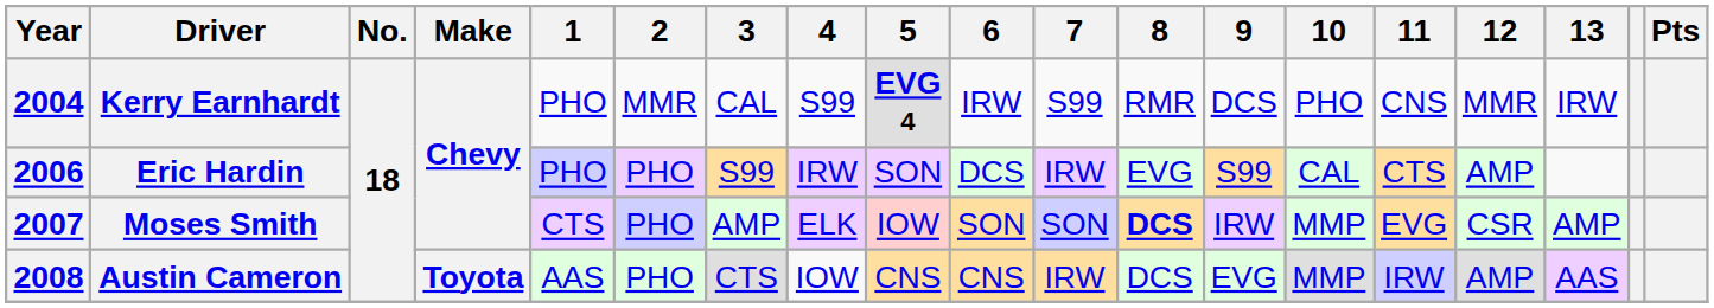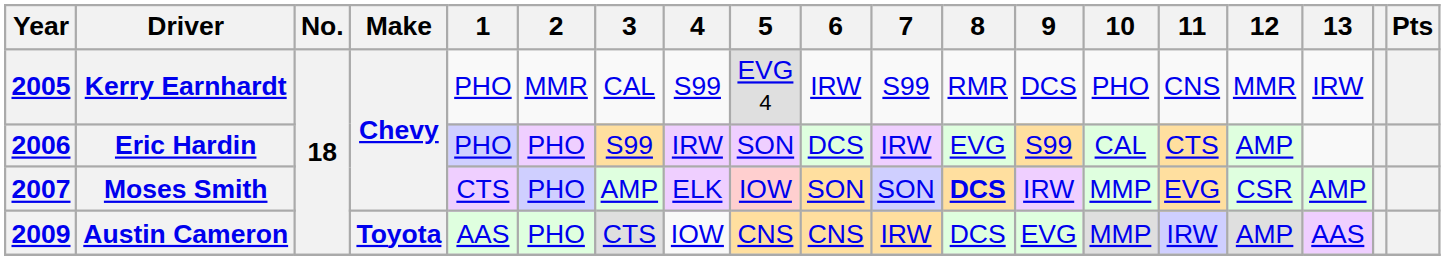 <table class="wikitable" style="text-align:center; font-size:75%">
 <tr>
 <th>Year</th>
 <th>Driver</th>
 <th>No.</th>
 <th>Make</th>
 <th>1</th>
 <th>2</th>
 <th>3</th>
 <th>4</th>
 <th>5</th>
 <th>6</th>
 <th>7</th>
 <th>8</th>
 <th>9</th>
 <th>10</th>
 <th>11</th>
 <th>12</th>
 <th>13</th>
 <th></th>
 <th>Pts</th>
 </tr>
 <tr>
-<th><a href='#'>2004</a></th>
+<th><a href='#'>2005</a></th>
 <th><a href='#'>Kerry Earnhardt</a></th>
 <th rowspan=4>18</th>
 <th rowspan=3><a href='#'>Chevy</a></th>
 <td><a href='#'>PHO</a></td>
 <td><a href='#'>MMR</a></td>
 <td><a href='#'>CAL</a></td>
 <td><a href='#'>S99</a></td>
-<td style="background:#DFDFDF;"><strong><a href='#'>EVG</a><br><small>4</small></strong></td>
+<td style="background:#DFDFDF;"><a href='#'>EVG</a><br><small>4</small></td>
 <td><a href='#'>IRW</a></td>
 <td><a href='#'>S99</a></td>
 <td><a href='#'>RMR</a></td>
 <td><a href='#'>DCS</a></td>
 <td><a href='#'>PHO</a></td>
 <td><a href='#'>CNS</a></td>
 <td><a href='#'>MMR</a></td>
 <td><a href='#'>IRW</a></td>
 <th></th>
 <th></th>
 </tr>
 <tr>
 <th><a href='#'>2006</a></th>
 <th><a href='#'>Eric Hardin</a></th>
 <td style="background:#CFCFFF;"><a href='#'>PHO</a><br></td>
 <td style="background:#EFCFFF;"><a href='#'>PHO</a><br></td>
 <td style="background:#FFDF9F;"><a href='#'>S99</a><br></td>
 <td style="background:#EFCFFF;"><a href='#'>IRW</a><br></td>
 <td style="background:#EFCFFF;"><a href='#'>SON</a><br></td>
 <td style="background:#DFFFDF;"><a href='#'>DCS</a><br></td>
 <td style="background:#EFCFFF;"><a href='#'>IRW</a><br></td>
 <td style="background:#DFFFDF;"><a href='#'>EVG</a><br></td>
 <td style="background:#FFDF9F;"><a href='#'>S99</a><br></td>
 <td style="background:#DFFFDF;"><a href='#'>CAL</a><br></td>
 <td style="background:#FFDF9F;"><a href='#'>CTS</a><br></td>
 <td style="background:#DFFFDF;"><a href='#'>AMP</a><br></td>
 <td></td>
 <th></th>
 <th></th>
 </tr>
 <tr>
 <th><a href='#'>2007</a></th>
 <th><a href='#'>Moses Smith</a></th>
 <td style="background:#EFCFFF;"><a href='#'>CTS</a><br></td>
 <td style="background:#CFCFFF;"><a href='#'>PHO</a><br></td>
 <td style="background:#DFFFDF;"><a href='#'>AMP</a><br></td>
 <td style="background:#EFCFFF;"><a href='#'>ELK</a><br></td>
 <td style="background:#FFCFCF;"><a href='#'>IOW</a><br></td>
 <td style="background:#FFDF9F;"><a href='#'>SON</a><br></td>
 <td style="background:#CFCFFF;"><a href='#'>SON</a><br></td>
 <td style="background:#FFDF9F;"><strong><a href='#'>DCS</a><br></strong></td>
 <td style="background:#EFCFFF;"><a href='#'>IRW</a><br></td>
 <td style="background:#DFFFDF;"><a href='#'>MMP</a><br></td>
 <td style="background:#FFDF9F;"><a href='#'>EVG</a><br></td>
 <td style="background:#DFFFDF;"><a href='#'>CSR</a><br></td>
 <td style="background:#DFFFDF;"><a href='#'>AMP</a><br></td>
 <th></th>
 <th></th>
 </tr>
 <tr>
-<th><a href='#'>2008</a></th>
+<th><a href='#'>2009</a></th>
 <th><a href='#'>Austin Cameron</a></th>
 <th><a href='#'>Toyota</a></th>
 <td style="background:#DFFFDF;"><a href='#'>AAS</a><br></td>
 <td style="background:#DFFFDF;"><a href='#'>PHO</a><br></td>
 <td style="background:#DFDFDF;"><a href='#'>CTS</a><br></td>
 <td><a href='#'>IOW</a></td>
 <td style="background:#FFDF9F;"><a href='#'>CNS</a><br></td>
 <td style="background:#FFDF9F;"><a href='#'>CNS</a><br></td>
 <td style="background:#FFDF9F;"><a href='#'>IRW</a><br></td>
 <td style="background:#DFFFDF;"><a href='#'>DCS</a><br></td>
 <td style="background:#DFFFDF;"><a href='#'>EVG</a><br></td>
 <td style="background:#DFDFDF;"><a href='#'>MMP</a><br></td>
 <td style="background:#CFCFFF;"><a href='#'>IRW</a><br></td>
 <td style="background:#DFDFDF;"><a href='#'>AMP</a><br></td>
 <td style="background:#EFCFFF;"><a href='#'>AAS</a><br></td>
 <th></th>
 <th></th>
 </tr>
 <tr>
 </tr>
 </table>
